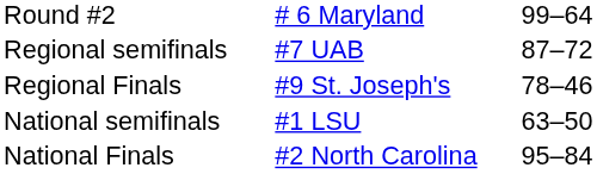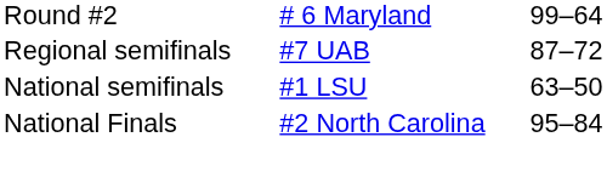 <table style="border:'1' 'solid' 'gray' " width="380" align="left">
 <tr>
 </tr>
 <tr>
 <td>Round #2</td>
 <td><a href='#'># 6 Maryland</a></td>
 <td>99–64</td>
 </tr>
 <tr>
 <td>Regional semifinals</td>
 <td><a href='#'>#7 UAB</a></td>
 <td>87–72</td>
 </tr>
 <tr>
-<td>Regional Finals</td>
-<td><a href='#'>#9 St. Joseph's</a></td>
-<td>78–46</td>
-</tr>
-<tr>
 <td>National semifinals</td>
 <td><a href='#'>#1 LSU</a></td>
 <td>63–50</td>
 </tr>
 <tr>
 <td>National Finals</td>
 <td><a href='#'>#2 North Carolina</a></td>
 <td>95–84</td>
 </tr>
 </table>
